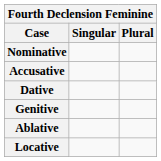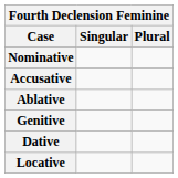 <table class="wikitable">
 <tr>
 <th colspan="3">Fourth Declension Feminine</th>
 </tr>
 <tr>
 <th>Case</th>
 <th>Singular</th>
 <th>Plural</th>
 </tr>
 <tr>
 <th>Nominative</th>
 <td></td>
 <td></td>
 </tr>
 <tr>
 <th>Accusative</th>
 <td></td>
 <td></td>
 </tr>
 <tr>
-<th>Dative</th>
+<th>Ablative</th>
 <td></td>
 <td></td>
 </tr>
 <tr>
 <th>Genitive</th>
 <td></td>
 <td></td>
 </tr>
 <tr>
-<th>Ablative</th>
+<th>Dative</th>
 <td></td>
 <td></td>
 </tr>
 <tr>
 <th>Locative</th>
 <td></td>
 <td></td>
 </tr>
 </table>
